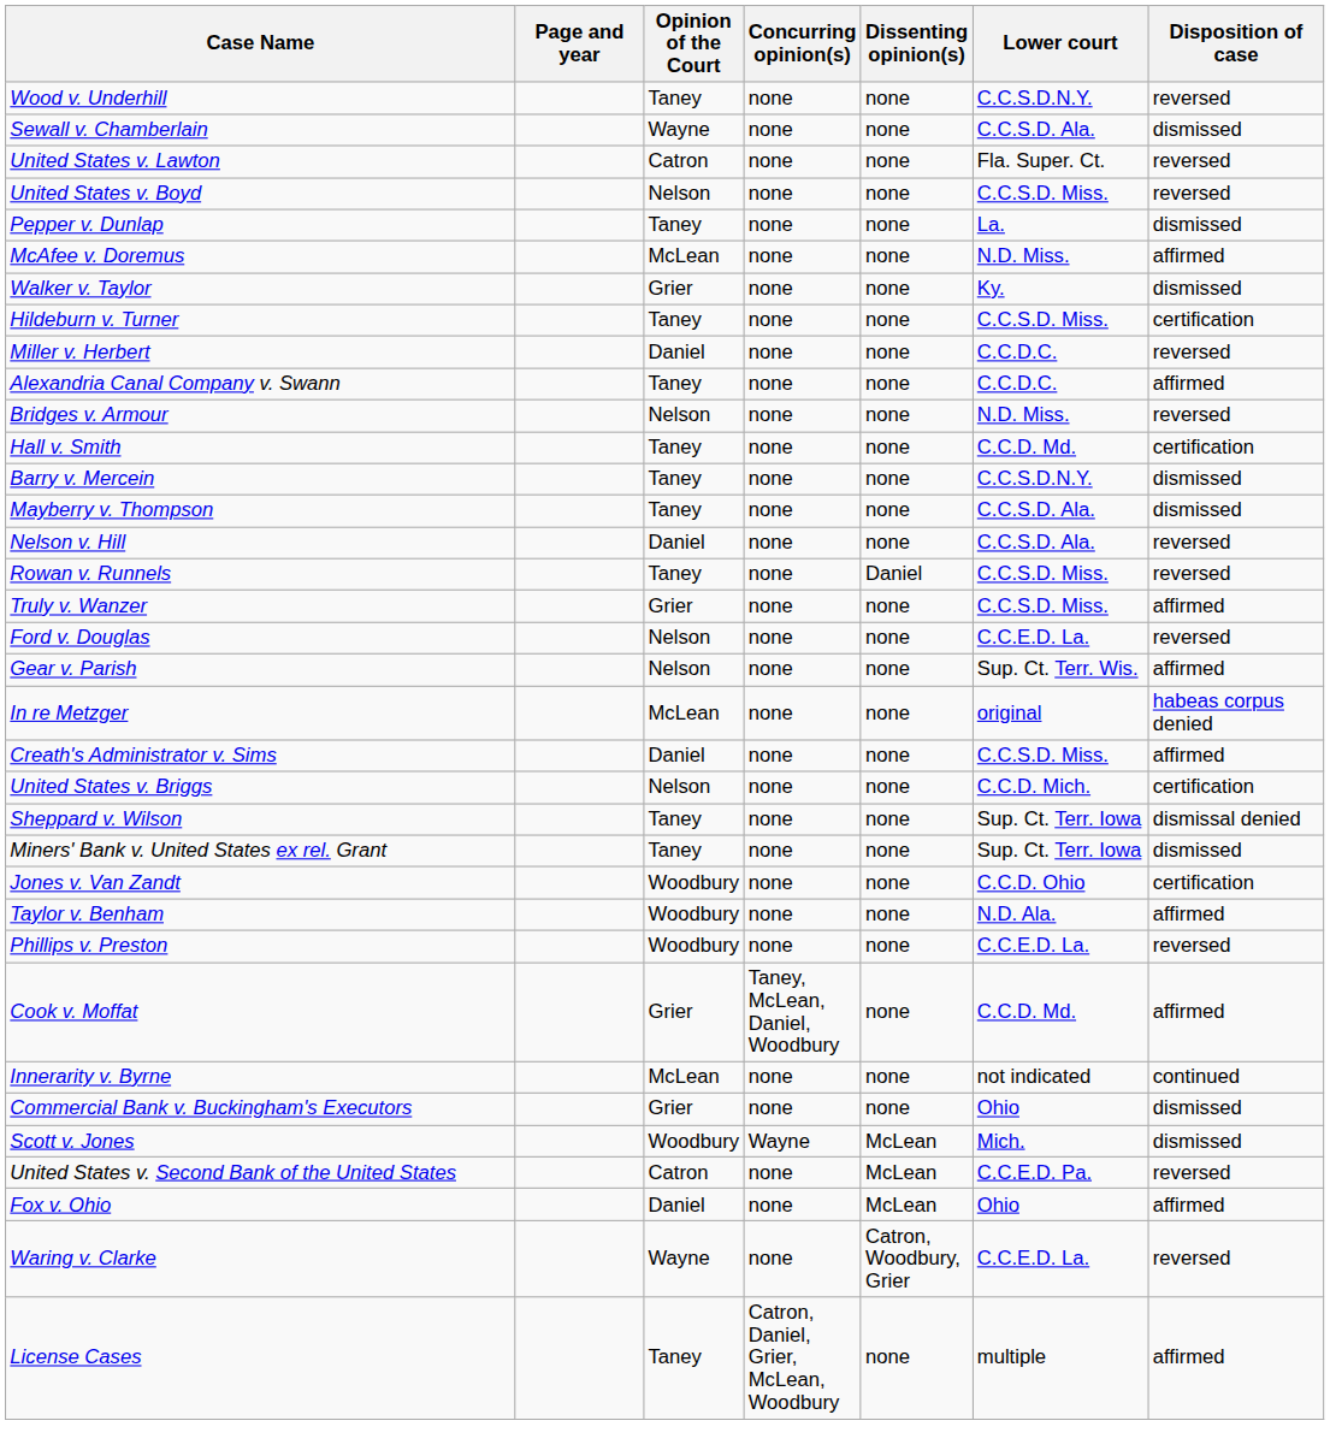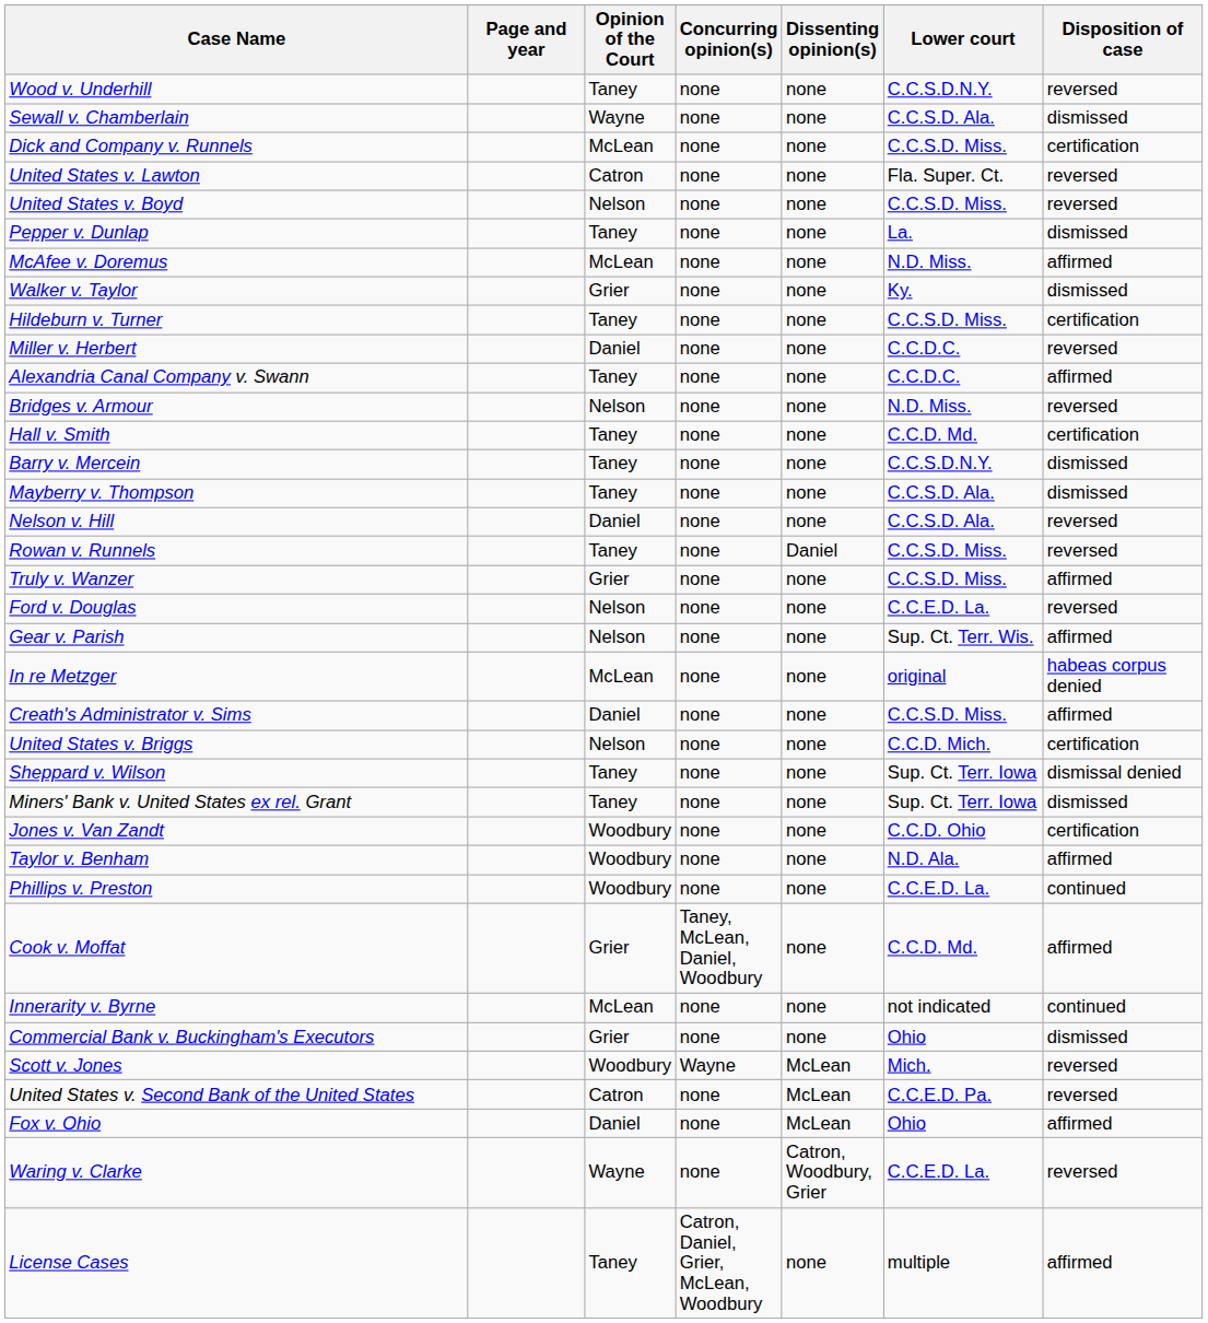 <table class="wikitable sortable">
 <tr>
 <th scope="col" style="width: 400px;">Case Name</th>
 <th scope="col" style="width: 95px;">Page and year</th>
 <th scope="col" style="width: 10px;">Opinion of the Court</th>
 <th scope="col" style="width: 10px;">Concurring opinion(s)</th>
 <th scope="col" style="width: 10px;">Dissenting opinion(s)</th>
 <th scope="col" style="width: 133px;">Lower court</th>
 <th scope="col" style="width: 133px;">Disposition of case</th>
 </tr>
 <tr>
 <td><em><a href='#'>Wood v. Underhill</a></em></td>
 <td align="right"></td>
 <td>Taney</td>
 <td>none</td>
 <td>none</td>
 <td><a href='#'>C.C.S.D.N.Y.</a></td>
 <td>reversed</td>
 </tr>
 <tr>
 <td><em><a href='#'>Sewall v. Chamberlain</a></em></td>
 <td align="right"></td>
 <td>Wayne</td>
 <td>none</td>
 <td>none</td>
 <td><a href='#'>C.C.S.D. Ala.</a></td>
 <td>dismissed</td>
+</tr>
+<tr>
+<td><em><a href='#'>Dick and Company v. Runnels</a></em></td>
+<td align="right"></td>
+<td>McLean</td>
+<td>none</td>
+<td>none</td>
+<td><a href='#'>C.C.S.D. Miss.</a></td>
+<td>certification</td>
 </tr>
 <tr>
 <td><em><a href='#'>United States v. Lawton</a></em></td>
 <td align="right"></td>
 <td>Catron</td>
 <td>none</td>
 <td>none</td>
 <td>Fla. Super. Ct.</td>
 <td>reversed</td>
 </tr>
 <tr>
 <td><em><a href='#'>United States v. Boyd</a></em></td>
 <td align="right"></td>
 <td>Nelson</td>
 <td>none</td>
 <td>none</td>
 <td><a href='#'>C.C.S.D. Miss.</a></td>
 <td>reversed</td>
 </tr>
 <tr>
 <td><em><a href='#'>Pepper v. Dunlap</a></em></td>
 <td align="right"></td>
 <td>Taney</td>
 <td>none</td>
 <td>none</td>
 <td><a href='#'>La.</a></td>
 <td>dismissed</td>
 </tr>
 <tr>
 <td><em><a href='#'>McAfee v. Doremus</a></em></td>
 <td align="right"></td>
 <td>McLean</td>
 <td>none</td>
 <td>none</td>
 <td><a href='#'>N.D. Miss.</a></td>
 <td>affirmed</td>
 </tr>
 <tr>
 <td><em><a href='#'>Walker v. Taylor</a></em></td>
 <td align="right"></td>
 <td>Grier</td>
 <td>none</td>
 <td>none</td>
 <td><a href='#'>Ky.</a></td>
 <td>dismissed</td>
 </tr>
 <tr>
 <td><em><a href='#'>Hildeburn v. Turner</a></em></td>
 <td align="right"></td>
 <td>Taney</td>
 <td>none</td>
 <td>none</td>
 <td><a href='#'>C.C.S.D. Miss.</a></td>
 <td>certification</td>
 </tr>
 <tr>
 <td><em><a href='#'>Miller v. Herbert</a></em></td>
 <td align="right"></td>
 <td>Daniel</td>
 <td>none</td>
 <td>none</td>
 <td><a href='#'>C.C.D.C.</a></td>
 <td>reversed</td>
 </tr>
 <tr>
 <td><em><a href='#'>Alexandria Canal Company</a> v. Swann</em></td>
 <td align="right"></td>
 <td>Taney</td>
 <td>none</td>
 <td>none</td>
 <td><a href='#'>C.C.D.C.</a></td>
 <td>affirmed</td>
 </tr>
 <tr>
 <td><em><a href='#'>Bridges v. Armour</a></em></td>
 <td align="right"></td>
 <td>Nelson</td>
 <td>none</td>
 <td>none</td>
 <td><a href='#'>N.D. Miss.</a></td>
 <td>reversed</td>
 </tr>
 <tr>
 <td><em><a href='#'>Hall v. Smith</a></em></td>
 <td align="right"></td>
 <td>Taney</td>
 <td>none</td>
 <td>none</td>
 <td><a href='#'>C.C.D. Md.</a></td>
 <td>certification</td>
 </tr>
 <tr>
 <td><em><a href='#'>Barry v. Mercein</a></em></td>
 <td align="right"></td>
 <td>Taney</td>
 <td>none</td>
 <td>none</td>
 <td><a href='#'>C.C.S.D.N.Y.</a></td>
 <td>dismissed</td>
 </tr>
 <tr>
 <td><em><a href='#'>Mayberry v. Thompson</a></em></td>
 <td align="right"></td>
 <td>Taney</td>
 <td>none</td>
 <td>none</td>
 <td><a href='#'>C.C.S.D. Ala.</a></td>
 <td>dismissed</td>
 </tr>
 <tr>
 <td><em><a href='#'>Nelson v. Hill</a></em></td>
 <td align="right"></td>
 <td>Daniel</td>
 <td>none</td>
 <td>none</td>
 <td><a href='#'>C.C.S.D. Ala.</a></td>
 <td>reversed</td>
 </tr>
 <tr>
 <td><em><a href='#'>Rowan v. Runnels</a></em></td>
 <td align="right"></td>
 <td>Taney</td>
 <td>none</td>
 <td>Daniel</td>
 <td><a href='#'>C.C.S.D. Miss.</a></td>
 <td>reversed</td>
 </tr>
 <tr>
 <td><em><a href='#'>Truly v. Wanzer</a></em></td>
 <td align="right"></td>
 <td>Grier</td>
 <td>none</td>
 <td>none</td>
 <td><a href='#'>C.C.S.D. Miss.</a></td>
 <td>affirmed</td>
 </tr>
 <tr>
 <td><em><a href='#'>Ford v. Douglas</a></em></td>
 <td align="right"></td>
 <td>Nelson</td>
 <td>none</td>
 <td>none</td>
 <td><a href='#'>C.C.E.D. La.</a></td>
 <td>reversed</td>
 </tr>
 <tr>
 <td><em><a href='#'>Gear v. Parish</a></em></td>
 <td align="right"></td>
 <td>Nelson</td>
 <td>none</td>
 <td>none</td>
 <td>Sup. Ct. <a href='#'>Terr. Wis.</a></td>
 <td>affirmed</td>
 </tr>
 <tr>
 <td><em><a href='#'>In re Metzger</a></em></td>
 <td align="right"></td>
 <td>McLean</td>
 <td>none</td>
 <td>none</td>
 <td><a href='#'>original</a></td>
 <td><a href='#'>habeas corpus</a> denied</td>
 </tr>
 <tr>
 <td><em><a href='#'>Creath's Administrator v. Sims</a></em></td>
 <td align="right"></td>
 <td>Daniel</td>
 <td>none</td>
 <td>none</td>
 <td><a href='#'>C.C.S.D. Miss.</a></td>
 <td>affirmed</td>
 </tr>
 <tr>
 <td><em><a href='#'>United States v. Briggs</a></em></td>
 <td align="right"></td>
 <td>Nelson</td>
 <td>none</td>
 <td>none</td>
 <td><a href='#'>C.C.D. Mich.</a></td>
 <td>certification</td>
 </tr>
 <tr>
 <td><em><a href='#'>Sheppard v. Wilson</a></em></td>
 <td align="right"></td>
 <td>Taney</td>
 <td>none</td>
 <td>none</td>
 <td>Sup. Ct.  <a href='#'>Terr. Iowa</a></td>
 <td>dismissal denied</td>
 </tr>
 <tr>
 <td><em>Miners' Bank v. United States <a href='#'>ex rel.</a> Grant</em></td>
 <td align="right"></td>
 <td>Taney</td>
 <td>none</td>
 <td>none</td>
 <td>Sup. Ct.  <a href='#'>Terr. Iowa</a></td>
 <td>dismissed</td>
 </tr>
 <tr>
 <td><em><a href='#'>Jones v. Van Zandt</a></em></td>
 <td align="right"></td>
 <td>Woodbury</td>
 <td>none</td>
 <td>none</td>
 <td><a href='#'>C.C.D. Ohio</a></td>
 <td>certification</td>
 </tr>
 <tr>
 <td><em><a href='#'>Taylor v. Benham</a></em></td>
 <td align="right"></td>
 <td>Woodbury</td>
 <td>none</td>
 <td>none</td>
 <td><a href='#'>N.D. Ala.</a></td>
 <td>affirmed</td>
 </tr>
 <tr>
 <td><em><a href='#'>Phillips v. Preston</a></em></td>
 <td align="right"></td>
 <td>Woodbury</td>
 <td>none</td>
 <td>none</td>
 <td><a href='#'>C.C.E.D. La.</a></td>
-<td>reversed</td>
+<td>continued</td>
 </tr>
 <tr>
 <td><em><a href='#'>Cook v. Moffat</a></em></td>
 <td align="right"></td>
 <td>Grier</td>
 <td>Taney, McLean, Daniel, Woodbury</td>
 <td>none</td>
 <td><a href='#'>C.C.D. Md.</a></td>
 <td>affirmed</td>
 </tr>
 <tr>
 <td><em><a href='#'>Innerarity v. Byrne</a></em></td>
 <td align="right"></td>
 <td>McLean</td>
 <td>none</td>
 <td>none</td>
 <td>not indicated</td>
 <td>continued</td>
 </tr>
 <tr>
 <td><em><a href='#'>Commercial Bank v. Buckingham's Executors</a></em></td>
 <td align="right"></td>
 <td>Grier</td>
 <td>none</td>
 <td>none</td>
 <td><a href='#'>Ohio</a></td>
 <td>dismissed</td>
 </tr>
 <tr>
 <td><em><a href='#'>Scott v. Jones</a></em></td>
 <td align="right"></td>
 <td>Woodbury</td>
 <td>Wayne</td>
 <td>McLean</td>
 <td><a href='#'>Mich.</a></td>
-<td>dismissed</td>
+<td>reversed</td>
 </tr>
 <tr>
 <td><em>United States v. <a href='#'>Second Bank of the United States</a></em></td>
 <td align="right"></td>
 <td>Catron</td>
 <td>none</td>
 <td>McLean</td>
 <td><a href='#'>C.C.E.D. Pa.</a></td>
 <td>reversed</td>
 </tr>
 <tr>
 <td><em><a href='#'>Fox v. Ohio</a></em></td>
 <td align="right"></td>
 <td>Daniel</td>
 <td>none</td>
 <td>McLean</td>
 <td><a href='#'>Ohio</a></td>
 <td>affirmed</td>
 </tr>
 <tr>
 <td><em><a href='#'>Waring v. Clarke</a></em></td>
 <td align="right"></td>
 <td>Wayne</td>
 <td>none</td>
 <td>Catron, Woodbury, Grier</td>
 <td><a href='#'>C.C.E.D. La.</a></td>
 <td>reversed</td>
 </tr>
 <tr>
 <td><em><a href='#'>License Cases</a></em></td>
 <td align="right"></td>
 <td>Taney</td>
 <td>Catron, Daniel, Grier, McLean, Woodbury</td>
 <td>none</td>
 <td>multiple</td>
 <td>affirmed</td>
 </tr>
 <tr>
 </tr>
 </table>
